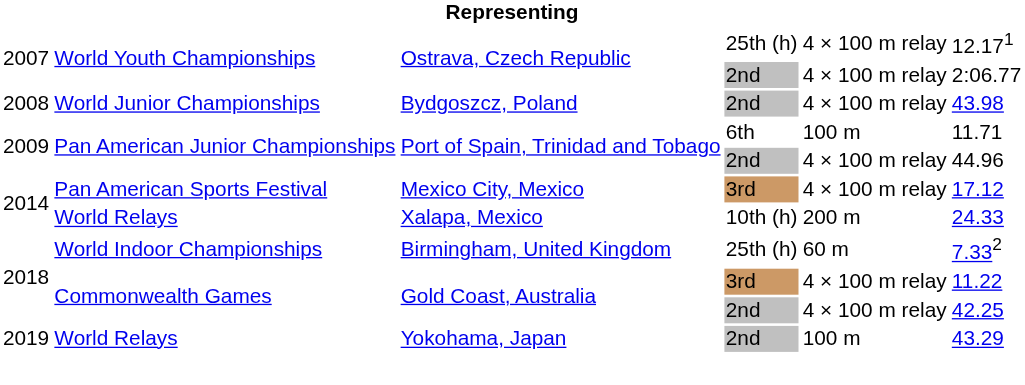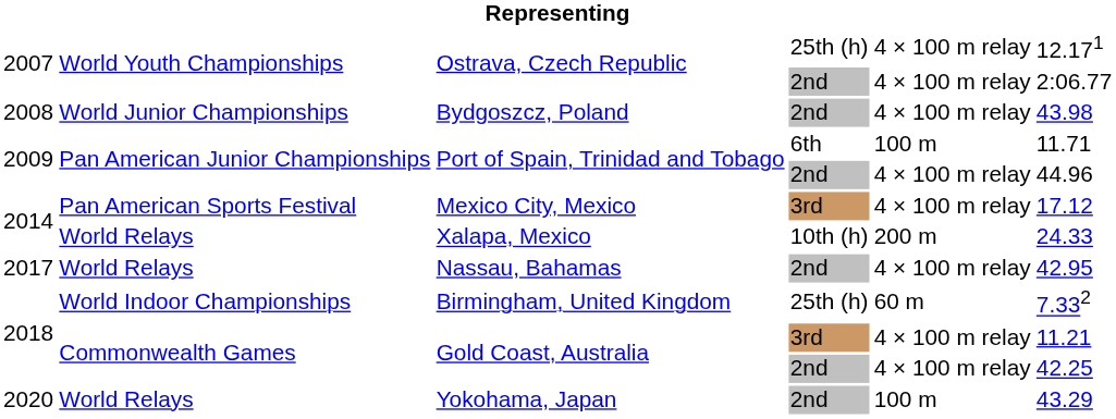 <table>
 <tr>
 <th colspan="6">Representing </th>
 </tr>
 <tr>
 <td rowspan=2>2007</td>
 <td rowspan=2><a href='#'>World Youth Championships</a></td>
 <td rowspan=2><a href='#'>Ostrava, Czech Republic</a></td>
 <td>25th (h)</td>
 <td>4 × 100 m relay</td>
 <td>12.17<sup>1</sup></td>
 </tr>
 <tr>
 <td bgcolor=silver>2nd</td>
 <td>4 × 100 m relay</td>
 <td>2:06.77</td>
 </tr>
 <tr>
 <td>2008</td>
 <td><a href='#'>World Junior Championships</a></td>
 <td><a href='#'>Bydgoszcz, Poland</a></td>
 <td bgcolor=silver>2nd</td>
 <td>4 × 100 m relay</td>
 <td><a href='#'>43.98</a></td>
 </tr>
 <tr>
 <td rowspan=2>2009</td>
 <td rowspan=2><a href='#'>Pan American Junior Championships</a></td>
 <td rowspan=2><a href='#'>Port of Spain, Trinidad and Tobago</a></td>
 <td>6th</td>
 <td>100 m</td>
 <td>11.71</td>
 </tr>
 <tr>
 <td bgcolor=silver>2nd</td>
 <td>4 × 100 m relay</td>
 <td>44.96</td>
 </tr>
 <tr>
 <td rowspan=2>2014</td>
 <td><a href='#'>Pan American Sports Festival</a></td>
 <td><a href='#'>Mexico City, Mexico</a></td>
 <td bgcolor=cc9966>3rd</td>
 <td>4 × 100 m relay</td>
 <td><a href='#'>17.12</a></td>
 </tr>
 <tr>
 <td><a href='#'>World Relays</a></td>
 <td><a href='#'>Xalapa, Mexico</a></td>
 <td>10th (h)</td>
 <td>200 m</td>
 <td><a href='#'>24.33</a></td>
 </tr>
 <tr>
+<td>2017</td>
+<td><a href='#'>World Relays</a></td>
+<td><a href='#'>Nassau, Bahamas</a></td>
+<td bgcolor=silver>2nd</td>
+<td>4 × 100 m relay</td>
+<td><a href='#'>42.95</a></td>
+</tr>
+<tr>
 <td rowspan=3>2018</td>
 <td><a href='#'>World Indoor Championships</a></td>
 <td><a href='#'>Birmingham, United Kingdom</a></td>
 <td>25th (h)</td>
 <td>60 m</td>
 <td><a href='#'>7.33</a><sup>2</sup></td>
 </tr>
 <tr>
 <td rowspan=2><a href='#'>Commonwealth Games</a></td>
 <td rowspan=2><a href='#'>Gold Coast, Australia</a></td>
 <td bgcolor=cc9966>3rd</td>
 <td>4 × 100 m relay</td>
-<td><a href='#'>11.22</a></td>
+<td><a href='#'>11.21</a></td>
 </tr>
 <tr>
 <td bgcolor=silver>2nd</td>
 <td>4 × 100 m relay</td>
 <td><a href='#'>42.25</a></td>
 </tr>
 <tr>
-<td>2019</td>
+<td>2020</td>
 <td><a href='#'>World Relays</a></td>
 <td><a href='#'>Yokohama, Japan</a></td>
 <td bgcolor=silver>2nd</td>
 <td>100 m</td>
 <td><a href='#'>43.29</a></td>
 </tr>
 </table>
